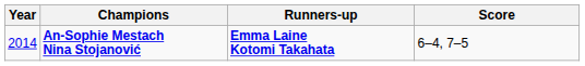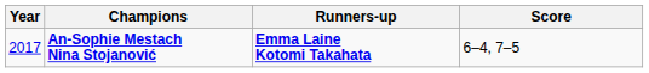 <table class="wikitable" style="font-size:90%">
 <tr>
 <th>Year</th>
 <th width="200">Champions</th>
 <th width="200">Runners-up</th>
 <th width="175">Score</th>
 </tr>
 <tr>
-<td><a href='#'>2014</a></td>
+<td><a href='#'>2017</a></td>
 <td> <strong><a href='#'>An-Sophie Mestach</a></strong> <br>  <strong><a href='#'>Nina Stojanović</a></strong></td>
 <td><strong> <a href='#'>Emma Laine</a> <br>  <a href='#'>Kotomi Takahata</a></strong></td>
 <td>6–4, 7–5</td>
 </tr>
 </table>
